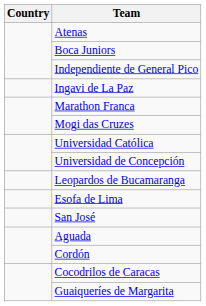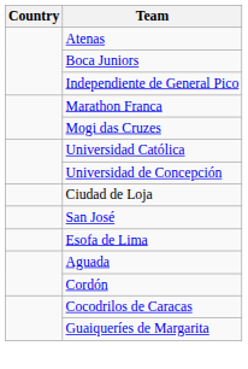 <table class="wikitable">
 <tr>
 <th>Country</th>
 <th>Team</th>
 </tr>
 <tr>
 <td rowspan=3></td>
 <td><a href='#'>Atenas</a></td>
 </tr>
 <tr>
 <td><a href='#'>Boca Juniors</a></td>
 </tr>
 <tr>
 <td><a href='#'>Independiente de General Pico</a></td>
-</tr>
-<tr>
-<td></td>
-<td><a href='#'>Ingavi de La Paz</a></td>
 </tr>
 <tr>
 <td rowspan=2></td>
 <td><a href='#'>Marathon Franca</a></td>
 </tr>
 <tr>
 <td><a href='#'>Mogi das Cruzes</a></td>
 </tr>
 <tr>
 <td rowspan=2></td>
 <td><a href='#'>Universidad Católica</a></td>
 </tr>
 <tr>
 <td><a href='#'>Universidad de Concepción</a></td>
 </tr>
 <tr>
 <td></td>
-<td><a href='#'>Leopardos de Bucamaranga</a></td>
+<td>Ciudad de Loja</td>
+</tr>
+<tr>
+<td></td>
+<td><a href='#'>San José</a></td>
 </tr>
 <tr>
 <td></td>
 <td><a href='#'>Esofa de Lima</a></td>
-</tr>
-<tr>
-<td></td>
-<td><a href='#'>San José</a></td>
 </tr>
 <tr>
 <td rowspan=2></td>
 <td><a href='#'>Aguada</a></td>
 </tr>
 <tr>
 <td><a href='#'>Cordón</a></td>
 </tr>
 <tr>
 <td rowspan=2></td>
 <td><a href='#'>Cocodrilos de Caracas</a></td>
 </tr>
 <tr>
 <td><a href='#'>Guaiqueríes de Margarita</a></td>
 </tr>
 </table>
